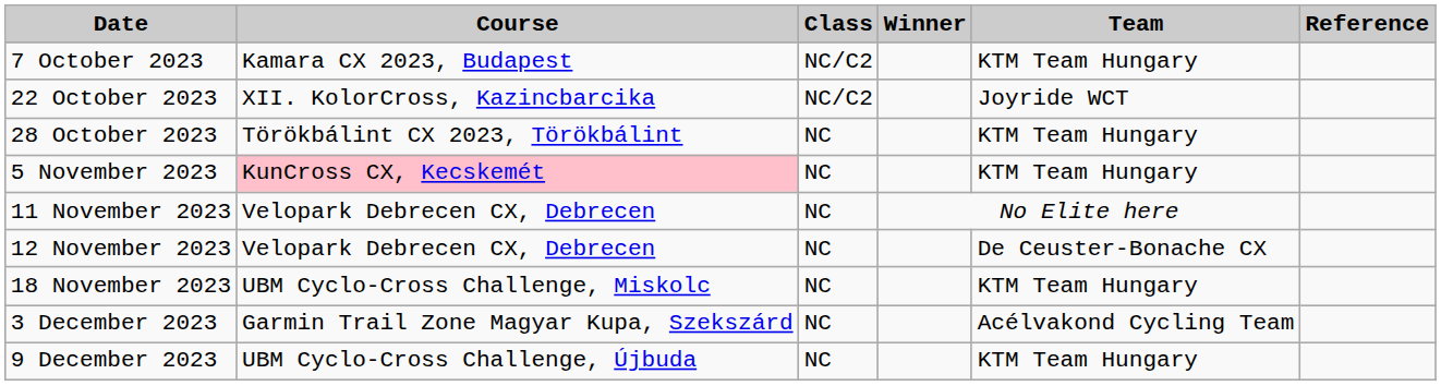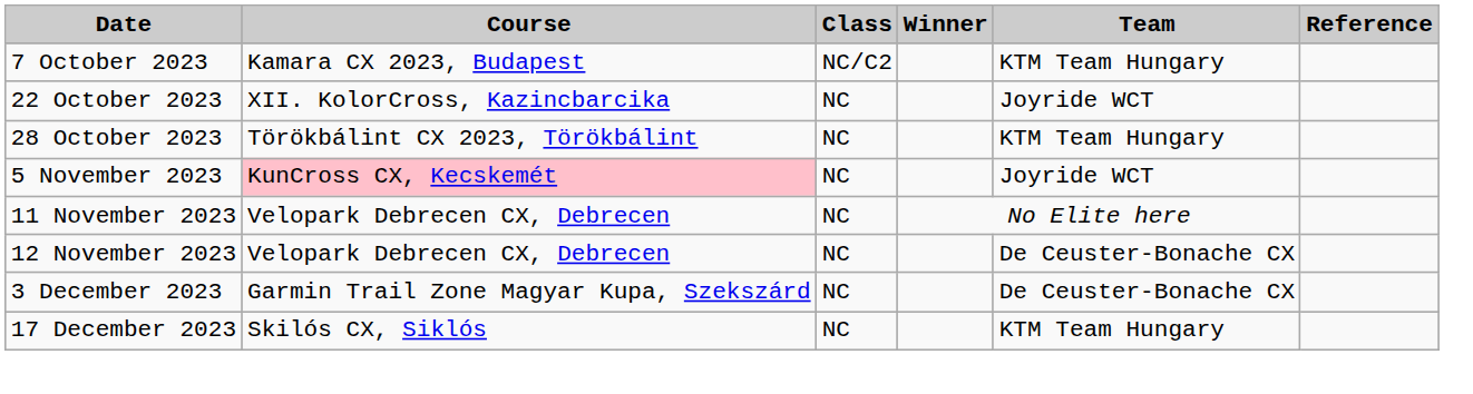 <table class="wikitable sortable alternance ">
 <tr>
 <th scope="col" style="background-color:#CCCCCC;">Date</th>
 <th scope="col" style="background-color:#CCCCCC;">Course</th>
 <th scope="col" style="background-color:#CCCCCC;">Class</th>
 <th scope="col" style="background-color:#CCCCCC;">Winner</th>
 <th scope="col" style="background-color:#CCCCCC;">Team</th>
 <th scope="col" style="background-color:#CCCCCC;">Reference</th>
 </tr>
 <tr>
 <td>7 October 2023</td>
 <td> Kamara CX 2023, <a href='#'>Budapest</a></td>
 <td>NC/C2</td>
 <td></td>
 <td>KTM Team Hungary</td>
 <td></td>
 </tr>
 <tr>
 <td>22 October 2023</td>
 <td> XII. KolorCross, <a href='#'>Kazincbarcika</a></td>
-<td>NC/C2</td>
+<td>NC</td>
 <td></td>
 <td>Joyride WCT</td>
 <td></td>
 </tr>
 <tr>
 <td>28 October 2023</td>
 <td> Törökbálint CX 2023, <a href='#'>Törökbálint</a></td>
 <td>NC</td>
 <td></td>
 <td>KTM Team Hungary</td>
 <td></td>
 </tr>
 <tr>
 <td>5 November 2023</td>
 <td style="background: pink;"> KunCross CX, <a href='#'>Kecskemét</a></td>
 <td>NC</td>
 <td></td>
-<td>KTM Team Hungary</td>
+<td>Joyride WCT</td>
 <td></td>
 </tr>
 <tr>
 <td>11 November 2023</td>
 <td> Velopark Debrecen CX, <a href='#'>Debrecen</a></td>
 <td>NC</td>
 <td align=center colspan="2"><em>No Elite here</em></td>
 <td></td>
 </tr>
 <tr>
 <td>12 November 2023</td>
 <td> Velopark Debrecen CX, <a href='#'>Debrecen</a></td>
 <td>NC</td>
 <td></td>
 <td>De Ceuster-Bonache CX</td>
 <td></td>
 </tr>
 <tr>
-<td>18 November 2023</td>
-<td> UBM Cyclo-Cross Challenge, <a href='#'>Miskolc</a></td>
-<td>NC</td>
-<td></td>
-<td>KTM Team Hungary</td>
-<td></td>
-</tr>
-<tr>
 <td>3 December 2023</td>
 <td> Garmin Trail Zone Magyar Kupa, <a href='#'>Szekszárd</a></td>
 <td>NC</td>
 <td></td>
-<td>Acélvakond Cycling Team</td>
+<td>De Ceuster-Bonache CX</td>
 <td></td>
 </tr>
 <tr>
-<td>9 December 2023</td>
-<td> UBM Cyclo-Cross Challenge, <a href='#'>Újbuda</a></td>
+<td>17 December 2023</td>
+<td> Skilós CX, <a href='#'>Siklós</a></td>
 <td>NC</td>
 <td></td>
 <td>KTM Team Hungary</td>
 <td></td>
 </tr>
 </table>
